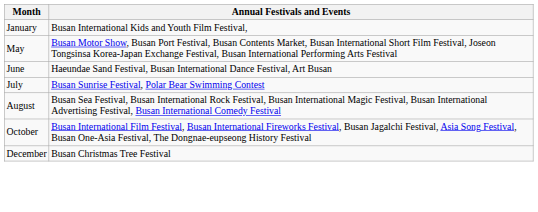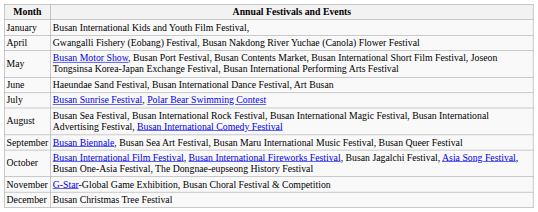 <table class="wikitable">
 <tr>
 <th>Month</th>
 <th>Annual Festivals and Events</th>
 </tr>
 <tr>
 <td>January</td>
 <td>Busan International Kids and Youth Film Festival,</td>
+</tr>
+<tr>
+<td>April</td>
+<td>Gwangalli Fishery (Eobang) Festival, Busan Nakdong River Yuchae (Canola) Flower Festival</td>
 </tr>
 <tr>
 <td>May</td>
 <td><a href='#'>Busan Motor Show</a>, Busan Port Festival, Busan Contents Market, Busan International Short Film Festival, Joseon Tongsinsa Korea-Japan Exchange Festival, Busan International Performing Arts Festival</td>
 </tr>
 <tr>
 <td>June</td>
 <td>Haeundae Sand Festival, Busan International Dance Festival, Art Busan</td>
 </tr>
 <tr>
 <td>July</td>
 <td><a href='#'>Busan Sunrise Festival</a>, <a href='#'>Polar Bear Swimming Contest</a></td>
 </tr>
 <tr>
 <td>August</td>
 <td>Busan Sea Festival, Busan International Rock Festival, Busan International Magic Festival, Busan International Advertising Festival, <a href='#'>Busan International Comedy Festival</a></td>
 </tr>
 <tr>
+<td>September</td>
+<td><a href='#'>Busan Biennale</a>, Busan Sea Art Festival, Busan Maru International Music Festival, Busan Queer Festival</td>
+</tr>
+<tr>
 <td>October</td>
 <td><a href='#'>Busan International Film Festival</a>, <a href='#'>Busan International Fireworks Festival</a>, Busan Jagalchi Festival, <a href='#'>Asia Song Festival</a>, Busan One-Asia Festival, The Dongnae-eupseong History Festival</td>
+</tr>
+<tr>
+<td>November</td>
+<td><a href='#'>G-Star</a>-Global Game Exhibition, Busan Choral Festival & Competition</td>
 </tr>
 <tr>
 <td>December</td>
 <td>Busan Christmas Tree Festival</td>
 </tr>
 </table>
